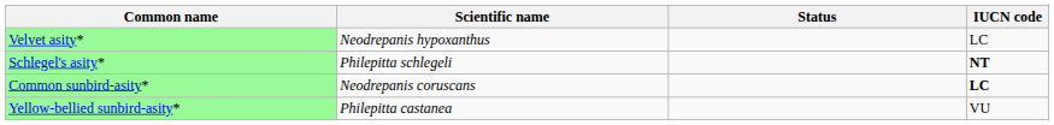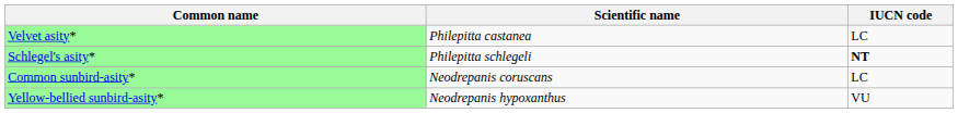 <table width=73% class="wikitable sortable">
 <tr>
 <th width=20%>Common name</th>
 <th width=20%>Scientific name</th>
-<th width=18%>Status</th>
 <th width=5%>IUCN code</th>
 </tr>
 <tr>
 <td style="background:palegreen; color:black"><a href='#'>Velvet asity</a>*</td>
-<td><em>Neodrepanis hypoxanthus</em></td>
-<td></td>
+<td><em>Philepitta castanea</em></td>
 <td>LC</td>
 </tr>
 <tr>
 <td style="background:palegreen; color:black"><a href='#'>Schlegel's asity</a>*</td>
 <td><em>Philepitta schlegeli</em></td>
-<td></td>
 <td><strong>NT</strong></td>
 </tr>
 <tr>
 <td style="background:palegreen; color:black"><a href='#'>Common sunbird-asity</a>*</td>
 <td><em>Neodrepanis coruscans</em></td>
-<td></td>
-<td><strong>LC</strong></td>
+<td>LC</td>
 </tr>
 <tr>
 <td style="background:palegreen; color:black"><a href='#'>Yellow-bellied sunbird-asity</a>*</td>
-<td><em>Philepitta castanea</em></td>
-<td></td>
+<td><em>Neodrepanis hypoxanthus</em></td>
 <td>VU</td>
 </tr>
 </table>
